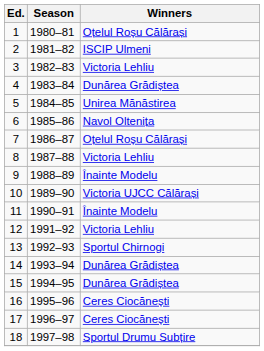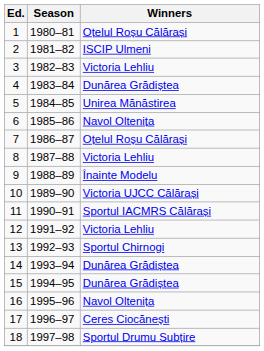 <table class="wikitable" style="font-size:90%">
 <tr>
 <th><abbr>Ed.</abbr></th>
 <th width="60">Season</th>
 <th width="220">Winners</th>
 </tr>
 <tr>
 <td align=center>1</td>
 <td>1980–81</td>
 <td><a href='#'>Oțelul Roșu Călărași</a></td>
 </tr>
 <tr>
 <td align=center>2</td>
 <td>1981–82</td>
 <td><a href='#'>ISCIP Ulmeni</a></td>
 </tr>
 <tr>
 <td align=center>3</td>
 <td>1982–83</td>
 <td><a href='#'>Victoria Lehliu</a></td>
 </tr>
 <tr>
 <td align=center>4</td>
 <td>1983–84</td>
 <td><a href='#'>Dunărea Grădiștea</a></td>
 </tr>
 <tr>
 <td align=center>5</td>
 <td>1984–85</td>
 <td><a href='#'>Unirea Mănăstirea</a></td>
 </tr>
 <tr>
 <td align=center>6</td>
 <td>1985–86</td>
 <td><a href='#'>Navol Oltenița</a></td>
 </tr>
 <tr>
 <td align=center>7</td>
 <td>1986–87</td>
 <td><a href='#'>Oțelul Roșu Călărași</a></td>
 </tr>
 <tr>
 <td align=center>8</td>
 <td>1987–88</td>
 <td><a href='#'>Victoria Lehliu</a></td>
 </tr>
 <tr>
 <td align=center>9</td>
 <td>1988–89</td>
 <td><a href='#'>Înainte Modelu</a></td>
 </tr>
 <tr>
 <td align=center>10</td>
 <td>1989–90</td>
 <td><a href='#'>Victoria UJCC Călărași</a></td>
 </tr>
 <tr>
 <td align=center>11</td>
 <td>1990–91</td>
-<td><a href='#'>Înainte Modelu</a></td>
+<td><a href='#'>Sportul IACMRS Călărași</a></td>
 </tr>
 <tr>
 <td align=center>12</td>
 <td>1991–92</td>
 <td><a href='#'>Victoria Lehliu</a></td>
 </tr>
 <tr>
 <td align=center>13</td>
 <td>1992–93</td>
 <td><a href='#'>Sportul Chirnogi</a></td>
 </tr>
 <tr>
 <td align=center>14</td>
 <td>1993–94</td>
 <td><a href='#'>Dunărea Grădiștea</a></td>
 </tr>
 <tr>
 <td align=center>15</td>
 <td>1994–95</td>
 <td><a href='#'>Dunărea Grădiștea</a></td>
 </tr>
 <tr>
 <td align=center>16</td>
 <td>1995–96</td>
-<td><a href='#'>Ceres Ciocănești</a></td>
+<td><a href='#'>Navol Oltenița</a></td>
 </tr>
 <tr>
 <td align=center>17</td>
 <td>1996–97</td>
 <td><a href='#'>Ceres Ciocănești</a></td>
 </tr>
 <tr>
 <td align=center>18</td>
 <td>1997–98</td>
 <td><a href='#'>Sportul Drumu Subțire</a></td>
 </tr>
 <tr>
 </tr>
 </table>
